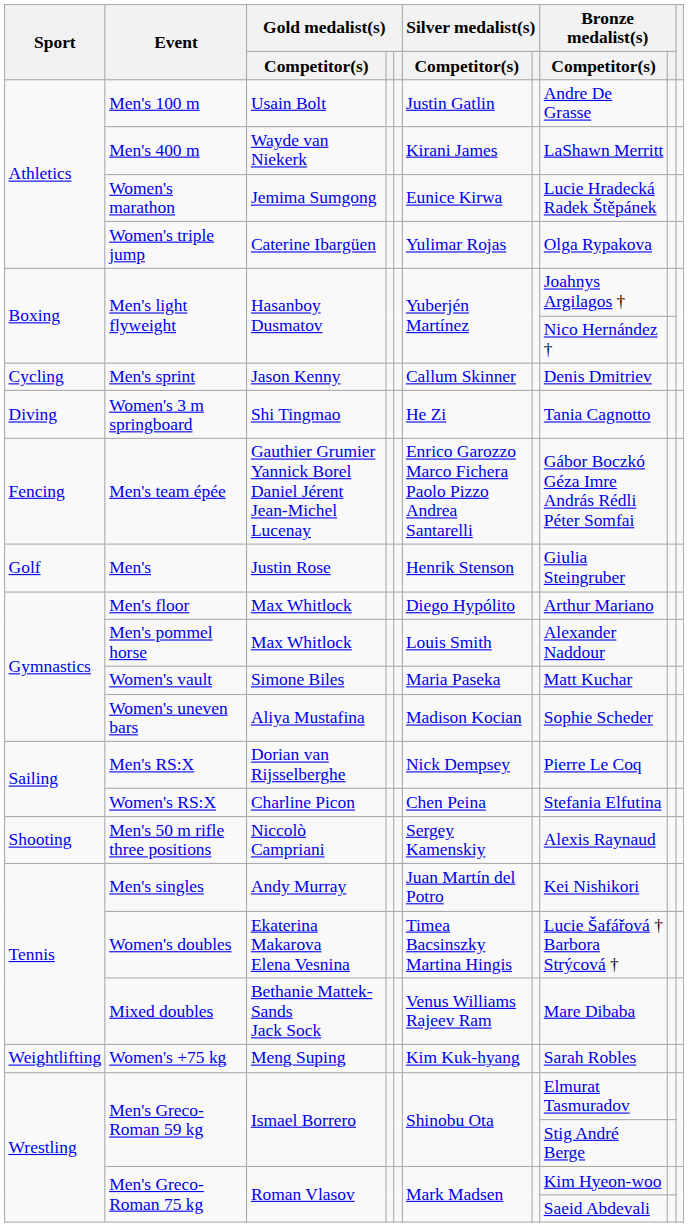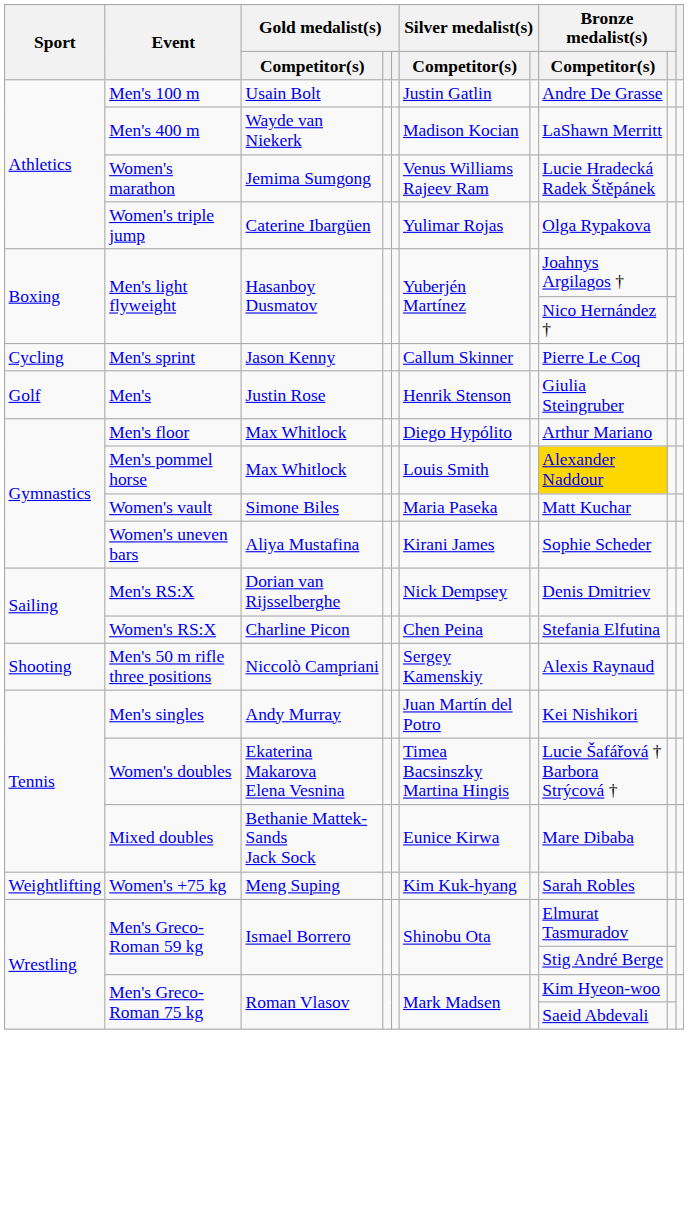 <table class="wikitable" style="width:100%;">
 <tr>
 <th rowspan="2">Sport</th>
 <th rowspan="2">Event</th>
 <th colspan="3">Gold medalist(s)</th>
 <th colspan="2">Silver medalist(s)</th>
 <th colspan="2">Bronze medalist(s)</th>
 <th rowspan="2"></th>
 </tr>
 <tr>
 <th>Competitor(s)</th>
 <th></th>
 <th></th>
 <th>Competitor(s)</th>
 <th></th>
 <th>Competitor(s)</th>
 <th></th>
 </tr>
 <tr>
 <td rowspan="4"><a href='#'>Athletics</a></td>
 <td><a href='#'>Men's 100 m</a></td>
 <td><a href='#'>Usain Bolt</a></td>
 <td></td>
 <td></td>
 <td><a href='#'>Justin Gatlin</a></td>
 <td></td>
 <td><a href='#'>Andre De Grasse</a></td>
 <td></td>
 <td></td>
 </tr>
 <tr>
 <td><a href='#'>Men's 400 m</a></td>
 <td><a href='#'>Wayde van Niekerk</a></td>
 <td></td>
 <td></td>
-<td><a href='#'>Kirani James</a></td>
+<td><a href='#'>Madison Kocian</a></td>
 <td></td>
 <td><a href='#'>LaShawn Merritt</a></td>
 <td></td>
 <td></td>
 </tr>
 <tr>
 <td><a href='#'>Women's marathon</a></td>
 <td><a href='#'>Jemima Sumgong</a></td>
 <td></td>
 <td></td>
-<td><a href='#'>Eunice Kirwa</a></td>
+<td><a href='#'>Venus Williams</a><br><a href='#'>Rajeev Ram</a></td>
 <td></td>
 <td><a href='#'>Lucie Hradecká</a><br><a href='#'>Radek Štěpánek</a></td>
 <td></td>
 <td></td>
 </tr>
 <tr>
 <td><a href='#'>Women's triple jump</a></td>
 <td><a href='#'>Caterine Ibargüen</a></td>
 <td></td>
 <td></td>
 <td><a href='#'>Yulimar Rojas</a></td>
 <td></td>
 <td><a href='#'>Olga Rypakova</a></td>
 <td></td>
 <td></td>
 </tr>
 <tr>
 <td rowspan="2"><a href='#'>Boxing</a></td>
 <td rowspan="2"><a href='#'>Men's light flyweight</a></td>
 <td rowspan="2"><a href='#'>Hasanboy Dusmatov</a></td>
 <td rowspan="2"></td>
 <td rowspan="2"></td>
 <td rowspan="2"><a href='#'>Yuberjén Martínez</a></td>
 <td rowspan="2"></td>
 <td><a href='#'>Joahnys Argilagos</a> †</td>
 <td></td>
 <td rowspan="2"></td>
 </tr>
 <tr>
 <td><a href='#'>Nico Hernández</a> †</td>
 <td></td>
 </tr>
 <tr>
 <td><a href='#'>Cycling</a></td>
 <td><a href='#'>Men's sprint</a></td>
 <td><a href='#'>Jason Kenny</a></td>
 <td></td>
 <td></td>
 <td><a href='#'>Callum Skinner</a></td>
 <td></td>
-<td><a href='#'>Denis Dmitriev</a></td>
-<td></td>
-<td></td>
-</tr>
-<tr>
-<td><a href='#'>Diving</a></td>
-<td><a href='#'>Women's 3 m springboard</a></td>
-<td><a href='#'>Shi Tingmao</a></td>
-<td></td>
-<td></td>
-<td><a href='#'>He Zi</a></td>
-<td></td>
-<td><a href='#'>Tania Cagnotto</a></td>
-<td></td>
-<td></td>
-</tr>
-<tr>
-<td><a href='#'>Fencing</a></td>
-<td><a href='#'>Men's team épée</a></td>
-<td><a href='#'>Gauthier Grumier</a><br><a href='#'>Yannick Borel</a><br><a href='#'>Daniel Jérent</a><br><a href='#'>Jean-Michel Lucenay</a></td>
-<td></td>
-<td></td>
-<td><a href='#'>Enrico Garozzo</a><br><a href='#'>Marco Fichera</a><br><a href='#'>Paolo Pizzo</a><br><a href='#'>Andrea Santarelli</a></td>
-<td></td>
-<td><a href='#'>Gábor Boczkó</a><br><a href='#'>Géza Imre</a><br><a href='#'>András Rédli</a><br><a href='#'>Péter Somfai</a></td>
+<td><a href='#'>Pierre Le Coq</a></td>
 <td></td>
 <td></td>
 </tr>
 <tr>
 <td><a href='#'>Golf</a></td>
 <td><a href='#'>Men's</a></td>
 <td><a href='#'>Justin Rose</a></td>
 <td></td>
 <td></td>
 <td><a href='#'>Henrik Stenson</a></td>
 <td></td>
 <td><a href='#'>Giulia Steingruber</a></td>
 <td></td>
 <td></td>
 </tr>
 <tr>
 <td rowspan="4"><a href='#'>Gymnastics</a></td>
 <td><a href='#'>Men's floor</a></td>
 <td><a href='#'>Max Whitlock</a></td>
 <td></td>
 <td></td>
 <td><a href='#'>Diego Hypólito</a></td>
 <td></td>
 <td><a href='#'>Arthur Mariano</a></td>
 <td></td>
 <td></td>
 </tr>
 <tr>
 <td><a href='#'>Men's pommel horse</a></td>
 <td><a href='#'>Max Whitlock</a></td>
 <td></td>
 <td></td>
 <td><a href='#'>Louis Smith</a></td>
 <td></td>
-<td><a href='#'>Alexander Naddour</a></td>
+<td style="background: gold;"><a href='#'>Alexander Naddour</a></td>
 <td></td>
 <td></td>
 </tr>
 <tr>
 <td><a href='#'>Women's vault</a></td>
 <td><a href='#'>Simone Biles</a></td>
 <td></td>
 <td></td>
 <td><a href='#'>Maria Paseka</a></td>
 <td></td>
 <td><a href='#'>Matt Kuchar</a></td>
 <td></td>
 <td></td>
 </tr>
 <tr>
 <td><a href='#'>Women's uneven bars</a></td>
 <td><a href='#'>Aliya Mustafina</a></td>
 <td></td>
 <td></td>
-<td><a href='#'>Madison Kocian</a></td>
+<td><a href='#'>Kirani James</a></td>
 <td></td>
 <td><a href='#'>Sophie Scheder</a></td>
 <td></td>
 <td></td>
 </tr>
 <tr>
 <td rowspan="2"><a href='#'>Sailing</a></td>
 <td><a href='#'>Men's RS:X</a></td>
 <td><a href='#'>Dorian van Rijsselberghe</a></td>
 <td></td>
 <td></td>
 <td><a href='#'>Nick Dempsey</a></td>
 <td></td>
-<td><a href='#'>Pierre Le Coq</a></td>
+<td><a href='#'>Denis Dmitriev</a></td>
 <td></td>
 <td></td>
 </tr>
 <tr>
 <td><a href='#'>Women's RS:X</a></td>
 <td><a href='#'>Charline Picon</a></td>
 <td></td>
 <td></td>
 <td><a href='#'>Chen Peina</a></td>
 <td></td>
 <td><a href='#'>Stefania Elfutina</a></td>
 <td></td>
 <td></td>
 </tr>
 <tr>
 <td><a href='#'>Shooting</a></td>
 <td><a href='#'>Men's 50 m rifle three positions</a></td>
 <td><a href='#'>Niccolò Campriani</a></td>
 <td></td>
 <td></td>
 <td><a href='#'>Sergey Kamenskiy</a></td>
 <td></td>
 <td><a href='#'>Alexis Raynaud</a></td>
 <td></td>
 <td></td>
 </tr>
 <tr>
 <td rowspan="3"><a href='#'>Tennis</a></td>
 <td><a href='#'>Men's singles</a></td>
 <td><a href='#'>Andy Murray</a></td>
 <td></td>
 <td></td>
 <td><a href='#'>Juan Martín del Potro</a></td>
 <td></td>
 <td><a href='#'>Kei Nishikori</a></td>
 <td></td>
 <td></td>
 </tr>
 <tr>
 <td><a href='#'>Women's doubles</a></td>
 <td><a href='#'>Ekaterina Makarova</a><br><a href='#'>Elena Vesnina</a></td>
 <td></td>
 <td></td>
 <td><a href='#'>Timea Bacsinszky</a><br><a href='#'>Martina Hingis</a></td>
 <td></td>
 <td><a href='#'>Lucie Šafářová</a> †<br><a href='#'>Barbora Strýcová</a> †</td>
 <td></td>
 <td></td>
 </tr>
 <tr>
 <td><a href='#'>Mixed doubles</a></td>
 <td><a href='#'>Bethanie Mattek-Sands</a><br><a href='#'>Jack Sock</a></td>
 <td></td>
 <td></td>
-<td><a href='#'>Venus Williams</a><br><a href='#'>Rajeev Ram</a></td>
+<td><a href='#'>Eunice Kirwa</a></td>
 <td></td>
 <td><a href='#'>Mare Dibaba</a></td>
 <td></td>
 <td></td>
 </tr>
 <tr>
 <td><a href='#'>Weightlifting</a></td>
 <td><a href='#'>Women's +75 kg</a></td>
 <td><a href='#'>Meng Suping</a></td>
 <td></td>
 <td></td>
 <td><a href='#'>Kim Kuk-hyang</a></td>
 <td></td>
 <td><a href='#'>Sarah Robles</a></td>
 <td></td>
 <td></td>
 </tr>
 <tr>
 <td rowspan="4"><a href='#'>Wrestling</a></td>
 <td rowspan="2"><a href='#'>Men's Greco-Roman 59 kg</a></td>
 <td rowspan="2"><a href='#'>Ismael Borrero</a></td>
 <td rowspan="2"></td>
 <td rowspan="2"></td>
 <td rowspan="2"><a href='#'>Shinobu Ota</a></td>
 <td rowspan="2"></td>
 <td><a href='#'>Elmurat Tasmuradov</a></td>
 <td></td>
 <td rowspan="2"></td>
 </tr>
 <tr>
 <td><a href='#'>Stig André Berge</a></td>
 <td></td>
 </tr>
 <tr>
 <td rowspan="2"><a href='#'>Men's Greco-Roman 75 kg</a></td>
 <td rowspan="2"><a href='#'>Roman Vlasov</a></td>
 <td rowspan="2"></td>
 <td rowspan="2"></td>
 <td rowspan="2"><a href='#'>Mark Madsen</a></td>
 <td rowspan="2"></td>
 <td><a href='#'>Kim Hyeon-woo</a></td>
 <td></td>
 <td rowspan="2"></td>
 </tr>
 <tr>
 <td><a href='#'>Saeid Abdevali</a></td>
 <td></td>
 </tr>
 </table>
